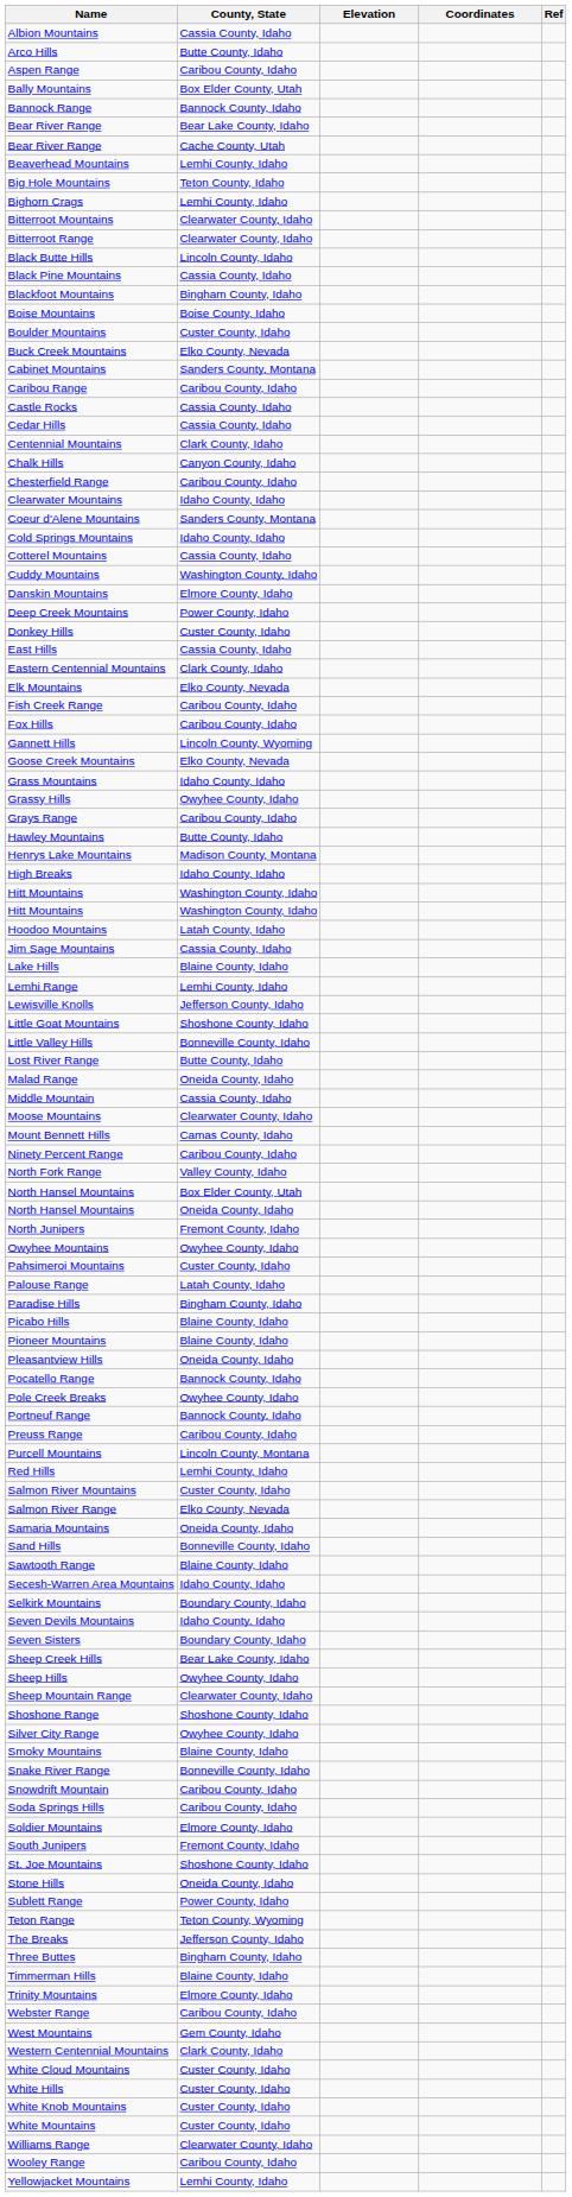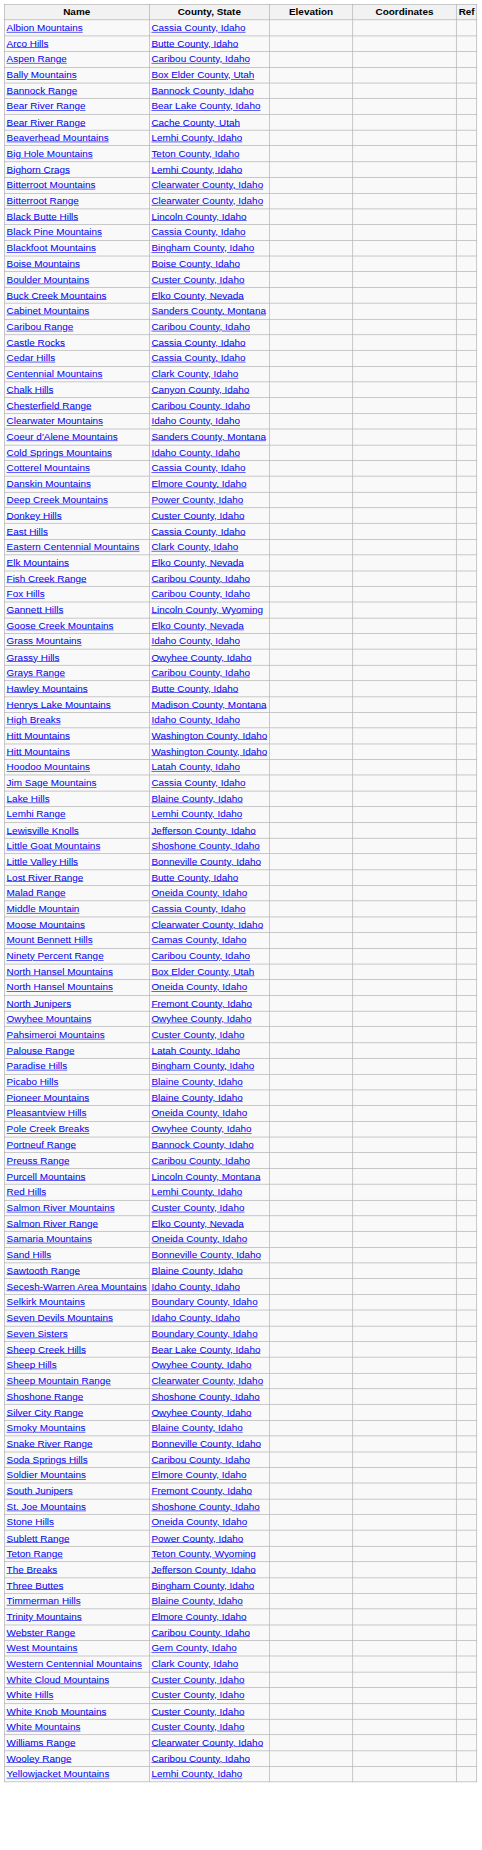 <table class="wikitable sortable static-row-numbers"  style="white-space: nowrap">
 <tr>
 <th>Name</th>
 <th scope="col" style="width: 120pt;">County, State</th>
 <th scope="col" style="width: 95pt;">Elevation</th>
 <th scope="col" style="width: 120pt;">Coordinates</th>
 <th class="unsortable">Ref</th>
 </tr>
 <tr>
 <td><a href='#'>Albion Mountains</a></td>
 <td><a href='#'>Cassia County,  Idaho</a></td>
 <td></td>
 <td></td>
 <td></td>
 </tr>
 <tr>
 <td><a href='#'>Arco Hills</a></td>
 <td><a href='#'>Butte County,  Idaho</a></td>
 <td></td>
 <td></td>
 <td></td>
 </tr>
 <tr>
 <td><a href='#'>Aspen Range</a></td>
 <td><a href='#'>Caribou County,  Idaho</a></td>
 <td></td>
 <td></td>
 <td></td>
 </tr>
 <tr>
 <td><a href='#'>Bally Mountains</a></td>
 <td><a href='#'>Box Elder County,  Utah</a></td>
 <td></td>
 <td></td>
 <td></td>
 </tr>
 <tr>
 <td><a href='#'>Bannock Range</a></td>
 <td><a href='#'>Bannock County,  Idaho</a></td>
 <td></td>
 <td></td>
 <td></td>
 </tr>
 <tr>
 <td><a href='#'>Bear River Range</a></td>
 <td><a href='#'>Bear Lake County,  Idaho</a></td>
 <td></td>
 <td></td>
 <td></td>
 </tr>
 <tr>
 <td><a href='#'>Bear River Range</a></td>
 <td><a href='#'>Cache County,  Utah</a></td>
 <td></td>
 <td></td>
 <td></td>
 </tr>
 <tr>
 <td><a href='#'>Beaverhead Mountains</a></td>
 <td><a href='#'>Lemhi County,  Idaho</a></td>
 <td></td>
 <td></td>
 <td></td>
 </tr>
 <tr>
 <td><a href='#'>Big Hole Mountains</a></td>
 <td><a href='#'>Teton County,  Idaho</a></td>
 <td></td>
 <td></td>
 <td></td>
 </tr>
 <tr>
 <td><a href='#'>Bighorn Crags</a></td>
 <td><a href='#'>Lemhi County,  Idaho</a></td>
 <td></td>
 <td></td>
 <td></td>
 </tr>
 <tr>
 <td><a href='#'>Bitterroot Mountains</a></td>
 <td><a href='#'>Clearwater County,  Idaho</a></td>
 <td></td>
 <td></td>
 <td></td>
 </tr>
 <tr>
 <td><a href='#'>Bitterroot Range</a></td>
 <td><a href='#'>Clearwater County,  Idaho</a></td>
 <td></td>
 <td></td>
 <td></td>
 </tr>
 <tr>
 <td><a href='#'>Black Butte Hills</a></td>
 <td><a href='#'>Lincoln County,  Idaho</a></td>
 <td></td>
 <td></td>
 <td></td>
 </tr>
 <tr>
 <td><a href='#'>Black Pine Mountains</a></td>
 <td><a href='#'>Cassia County,  Idaho</a></td>
 <td></td>
 <td></td>
 <td></td>
 </tr>
 <tr>
 <td><a href='#'>Blackfoot Mountains</a></td>
 <td><a href='#'>Bingham County,  Idaho</a></td>
 <td></td>
 <td></td>
 <td></td>
 </tr>
 <tr>
 <td><a href='#'>Boise Mountains</a></td>
 <td><a href='#'>Boise County,  Idaho</a></td>
 <td></td>
 <td></td>
 <td></td>
 </tr>
 <tr>
 <td><a href='#'>Boulder Mountains</a></td>
 <td><a href='#'>Custer County,  Idaho</a></td>
 <td></td>
 <td></td>
 <td></td>
 </tr>
 <tr>
 <td><a href='#'>Buck Creek Mountains</a></td>
 <td><a href='#'>Elko County,  Nevada</a></td>
 <td></td>
 <td></td>
 <td></td>
 </tr>
 <tr>
 <td><a href='#'>Cabinet Mountains</a></td>
 <td><a href='#'>Sanders County,  Montana</a></td>
 <td></td>
 <td></td>
 <td></td>
 </tr>
 <tr>
 <td><a href='#'>Caribou Range</a></td>
 <td><a href='#'>Caribou County,  Idaho</a></td>
 <td></td>
 <td></td>
 <td></td>
 </tr>
 <tr>
 <td><a href='#'>Castle Rocks</a></td>
 <td><a href='#'>Cassia County,  Idaho</a></td>
 <td></td>
 <td></td>
 <td></td>
 </tr>
 <tr>
 <td><a href='#'>Cedar Hills</a></td>
 <td><a href='#'>Cassia County,  Idaho</a></td>
 <td></td>
 <td></td>
 <td></td>
 </tr>
 <tr>
 <td><a href='#'>Centennial Mountains</a></td>
 <td><a href='#'>Clark County,  Idaho</a></td>
 <td></td>
 <td></td>
 <td></td>
 </tr>
 <tr>
 <td><a href='#'>Chalk Hills</a></td>
 <td><a href='#'>Canyon County,  Idaho</a></td>
 <td></td>
 <td></td>
 <td></td>
 </tr>
 <tr>
 <td><a href='#'>Chesterfield Range</a></td>
 <td><a href='#'>Caribou County,  Idaho</a></td>
 <td></td>
 <td></td>
 <td></td>
 </tr>
 <tr>
 <td><a href='#'>Clearwater Mountains</a></td>
 <td><a href='#'>Idaho County,  Idaho</a></td>
 <td></td>
 <td></td>
 <td></td>
 </tr>
 <tr>
 <td><a href='#'>Coeur d'Alene Mountains</a></td>
 <td><a href='#'>Sanders County,  Montana</a></td>
 <td></td>
 <td></td>
 <td></td>
 </tr>
 <tr>
 <td><a href='#'>Cold Springs Mountains</a></td>
 <td><a href='#'>Idaho County,  Idaho</a></td>
 <td></td>
 <td></td>
 <td></td>
 </tr>
 <tr>
 <td><a href='#'>Cotterel Mountains</a></td>
 <td><a href='#'>Cassia County,  Idaho</a></td>
-<td></td>
-<td></td>
-<td></td>
-</tr>
-<tr>
-<td><a href='#'>Cuddy Mountains</a></td>
-<td><a href='#'>Washington County,  Idaho</a></td>
 <td></td>
 <td></td>
 <td></td>
 </tr>
 <tr>
 <td><a href='#'>Danskin Mountains</a></td>
 <td><a href='#'>Elmore County,  Idaho</a></td>
 <td></td>
 <td></td>
 <td></td>
 </tr>
 <tr>
 <td><a href='#'>Deep Creek Mountains</a></td>
 <td><a href='#'>Power County,  Idaho</a></td>
 <td></td>
 <td></td>
 <td></td>
 </tr>
 <tr>
 <td><a href='#'>Donkey Hills</a></td>
 <td><a href='#'>Custer County,  Idaho</a></td>
 <td></td>
 <td></td>
 <td></td>
 </tr>
 <tr>
 <td><a href='#'>East Hills</a></td>
 <td><a href='#'>Cassia County,  Idaho</a></td>
 <td></td>
 <td></td>
 <td></td>
 </tr>
 <tr>
 <td><a href='#'>Eastern Centennial Mountains</a></td>
 <td><a href='#'>Clark County,  Idaho</a></td>
 <td></td>
 <td></td>
 <td></td>
 </tr>
 <tr>
 <td><a href='#'>Elk Mountains</a></td>
 <td><a href='#'>Elko County,  Nevada</a></td>
 <td></td>
 <td></td>
 <td></td>
 </tr>
 <tr>
 <td><a href='#'>Fish Creek Range</a></td>
 <td><a href='#'>Caribou County,  Idaho</a></td>
 <td></td>
 <td></td>
 <td></td>
 </tr>
 <tr>
 <td><a href='#'>Fox Hills</a></td>
 <td><a href='#'>Caribou County,  Idaho</a></td>
 <td></td>
 <td></td>
 <td></td>
 </tr>
 <tr>
 <td><a href='#'>Gannett Hills</a></td>
 <td><a href='#'>Lincoln County,  Wyoming</a></td>
 <td></td>
 <td></td>
 <td></td>
 </tr>
 <tr>
 <td><a href='#'>Goose Creek Mountains</a></td>
 <td><a href='#'>Elko County,  Nevada</a></td>
 <td></td>
 <td></td>
 <td></td>
 </tr>
 <tr>
 <td><a href='#'>Grass Mountains</a></td>
 <td><a href='#'>Idaho County,  Idaho</a></td>
 <td></td>
 <td></td>
 <td></td>
 </tr>
 <tr>
 <td><a href='#'>Grassy Hills</a></td>
 <td><a href='#'>Owyhee County,  Idaho</a></td>
 <td></td>
 <td></td>
 <td></td>
 </tr>
 <tr>
 <td><a href='#'>Grays Range</a></td>
 <td><a href='#'>Caribou County,  Idaho</a></td>
 <td></td>
 <td></td>
 <td></td>
 </tr>
 <tr>
 <td><a href='#'>Hawley Mountains</a></td>
 <td><a href='#'>Butte County,  Idaho</a></td>
 <td></td>
 <td></td>
 <td></td>
 </tr>
 <tr>
 <td><a href='#'>Henrys Lake Mountains</a></td>
 <td><a href='#'>Madison County,  Montana</a></td>
 <td></td>
 <td></td>
 <td></td>
 </tr>
 <tr>
 <td><a href='#'>High Breaks</a></td>
 <td><a href='#'>Idaho County,  Idaho</a></td>
 <td></td>
 <td></td>
 <td></td>
 </tr>
 <tr>
 <td><a href='#'>Hitt Mountains</a></td>
 <td><a href='#'>Washington County,  Idaho</a></td>
 <td></td>
 <td></td>
 <td></td>
 </tr>
 <tr>
 <td><a href='#'>Hitt Mountains</a></td>
 <td><a href='#'>Washington County,  Idaho</a></td>
 <td></td>
 <td></td>
 <td></td>
 </tr>
 <tr>
 <td><a href='#'>Hoodoo Mountains</a></td>
 <td><a href='#'>Latah County,  Idaho</a></td>
 <td></td>
 <td></td>
 <td></td>
 </tr>
 <tr>
 <td><a href='#'>Jim Sage Mountains</a></td>
 <td><a href='#'>Cassia County,  Idaho</a></td>
 <td></td>
 <td></td>
 <td></td>
 </tr>
 <tr>
 <td><a href='#'>Lake Hills</a></td>
 <td><a href='#'>Blaine County,  Idaho</a></td>
 <td></td>
 <td></td>
 <td></td>
 </tr>
 <tr>
 <td><a href='#'>Lemhi Range</a></td>
 <td><a href='#'>Lemhi County,  Idaho</a></td>
 <td></td>
 <td></td>
 <td></td>
 </tr>
 <tr>
 <td><a href='#'>Lewisville Knolls</a></td>
 <td><a href='#'>Jefferson County,  Idaho</a></td>
 <td></td>
 <td></td>
 <td></td>
 </tr>
 <tr>
 <td><a href='#'>Little Goat Mountains</a></td>
 <td><a href='#'>Shoshone County,  Idaho</a></td>
 <td></td>
 <td></td>
 <td></td>
 </tr>
 <tr>
 <td><a href='#'>Little Valley Hills</a></td>
 <td><a href='#'>Bonneville County,  Idaho</a></td>
 <td></td>
 <td></td>
 <td></td>
 </tr>
 <tr>
 <td><a href='#'>Lost River Range</a></td>
 <td><a href='#'>Butte County,  Idaho</a></td>
 <td></td>
 <td></td>
 <td></td>
 </tr>
 <tr>
 <td><a href='#'>Malad Range</a></td>
 <td><a href='#'>Oneida County,  Idaho</a></td>
 <td></td>
 <td></td>
 <td></td>
 </tr>
 <tr>
 <td><a href='#'>Middle Mountain</a></td>
 <td><a href='#'>Cassia County,  Idaho</a></td>
 <td></td>
 <td></td>
 <td></td>
 </tr>
 <tr>
 <td><a href='#'>Moose Mountains</a></td>
 <td><a href='#'>Clearwater County,  Idaho</a></td>
 <td></td>
 <td></td>
 <td></td>
 </tr>
 <tr>
 <td><a href='#'>Mount Bennett Hills</a></td>
 <td><a href='#'>Camas County,  Idaho</a></td>
 <td></td>
 <td></td>
 <td></td>
 </tr>
 <tr>
 <td><a href='#'>Ninety Percent Range</a></td>
 <td><a href='#'>Caribou County,  Idaho</a></td>
 <td></td>
 <td></td>
 <td></td>
 </tr>
 <tr>
-<td><a href='#'>North Fork Range</a></td>
-<td><a href='#'>Valley County,  Idaho</a></td>
-<td></td>
-<td></td>
-<td></td>
-</tr>
-<tr>
 <td><a href='#'>North Hansel Mountains</a></td>
 <td><a href='#'>Box Elder County,  Utah</a></td>
 <td></td>
 <td></td>
 <td></td>
 </tr>
 <tr>
 <td><a href='#'>North Hansel Mountains</a></td>
 <td><a href='#'>Oneida County,  Idaho</a></td>
 <td></td>
 <td></td>
 <td></td>
 </tr>
 <tr>
 <td><a href='#'>North Junipers</a></td>
 <td><a href='#'>Fremont County,  Idaho</a></td>
 <td></td>
 <td></td>
 <td></td>
 </tr>
 <tr>
 <td><a href='#'>Owyhee Mountains</a></td>
 <td><a href='#'>Owyhee County,  Idaho</a></td>
 <td></td>
 <td></td>
 <td></td>
 </tr>
 <tr>
 <td><a href='#'>Pahsimeroi Mountains</a></td>
 <td><a href='#'>Custer County,  Idaho</a></td>
 <td></td>
 <td></td>
 <td></td>
 </tr>
 <tr>
 <td><a href='#'>Palouse Range</a></td>
 <td><a href='#'>Latah County,  Idaho</a></td>
 <td></td>
 <td></td>
 <td></td>
 </tr>
 <tr>
 <td><a href='#'>Paradise Hills</a></td>
 <td><a href='#'>Bingham County,  Idaho</a></td>
 <td></td>
 <td></td>
 <td></td>
 </tr>
 <tr>
 <td><a href='#'>Picabo Hills</a></td>
 <td><a href='#'>Blaine County,  Idaho</a></td>
 <td></td>
 <td></td>
 <td></td>
 </tr>
 <tr>
 <td><a href='#'>Pioneer Mountains</a></td>
 <td><a href='#'>Blaine County,  Idaho</a></td>
 <td></td>
 <td></td>
 <td></td>
 </tr>
 <tr>
 <td><a href='#'>Pleasantview Hills</a></td>
 <td><a href='#'>Oneida County,  Idaho</a></td>
-<td></td>
-<td></td>
-<td></td>
-</tr>
-<tr>
-<td><a href='#'>Pocatello Range</a></td>
-<td><a href='#'>Bannock County,  Idaho</a></td>
 <td></td>
 <td></td>
 <td></td>
 </tr>
 <tr>
 <td><a href='#'>Pole Creek Breaks</a></td>
 <td><a href='#'>Owyhee County,  Idaho</a></td>
 <td></td>
 <td></td>
 <td></td>
 </tr>
 <tr>
 <td><a href='#'>Portneuf Range</a></td>
 <td><a href='#'>Bannock County,  Idaho</a></td>
 <td></td>
 <td></td>
 <td></td>
 </tr>
 <tr>
 <td><a href='#'>Preuss Range</a></td>
 <td><a href='#'>Caribou County,  Idaho</a></td>
 <td></td>
 <td></td>
 <td></td>
 </tr>
 <tr>
 <td><a href='#'>Purcell Mountains</a></td>
 <td><a href='#'>Lincoln County,  Montana</a></td>
 <td></td>
 <td></td>
 <td></td>
 </tr>
 <tr>
 <td><a href='#'>Red Hills</a></td>
 <td><a href='#'>Lemhi County,  Idaho</a></td>
 <td></td>
 <td></td>
 <td></td>
 </tr>
 <tr>
 <td><a href='#'>Salmon River Mountains</a></td>
 <td><a href='#'>Custer County,  Idaho</a></td>
 <td></td>
 <td></td>
 <td></td>
 </tr>
 <tr>
 <td><a href='#'>Salmon River Range</a></td>
 <td><a href='#'>Elko County,  Nevada</a></td>
 <td></td>
 <td></td>
 <td></td>
 </tr>
 <tr>
 <td><a href='#'>Samaria Mountains</a></td>
 <td><a href='#'>Oneida County,  Idaho</a></td>
 <td></td>
 <td></td>
 <td></td>
 </tr>
 <tr>
 <td><a href='#'>Sand Hills</a></td>
 <td><a href='#'>Bonneville County,  Idaho</a></td>
 <td></td>
 <td></td>
 <td></td>
 </tr>
 <tr>
 <td><a href='#'>Sawtooth Range</a></td>
 <td><a href='#'>Blaine County,  Idaho</a></td>
 <td></td>
 <td></td>
 <td></td>
 </tr>
 <tr>
 <td><a href='#'>Secesh-Warren Area Mountains</a></td>
 <td><a href='#'>Idaho County,  Idaho</a></td>
 <td></td>
 <td></td>
 <td></td>
 </tr>
 <tr>
 <td><a href='#'>Selkirk Mountains</a></td>
 <td><a href='#'>Boundary County,  Idaho</a></td>
 <td></td>
 <td></td>
 <td></td>
 </tr>
 <tr>
 <td><a href='#'>Seven Devils Mountains</a></td>
 <td><a href='#'>Idaho County,  Idaho</a></td>
 <td></td>
 <td></td>
 <td></td>
 </tr>
 <tr>
 <td><a href='#'>Seven Sisters</a></td>
 <td><a href='#'>Boundary County,  Idaho</a></td>
 <td></td>
 <td></td>
 <td></td>
 </tr>
 <tr>
 <td><a href='#'>Sheep Creek Hills</a></td>
 <td><a href='#'>Bear Lake County,  Idaho</a></td>
 <td></td>
 <td></td>
 <td></td>
 </tr>
 <tr>
 <td><a href='#'>Sheep Hills</a></td>
 <td><a href='#'>Owyhee County,  Idaho</a></td>
 <td></td>
 <td></td>
 <td></td>
 </tr>
 <tr>
 <td><a href='#'>Sheep Mountain Range</a></td>
 <td><a href='#'>Clearwater County,  Idaho</a></td>
 <td></td>
 <td></td>
 <td></td>
 </tr>
 <tr>
 <td><a href='#'>Shoshone Range</a></td>
 <td><a href='#'>Shoshone County,  Idaho</a></td>
 <td></td>
 <td></td>
 <td></td>
 </tr>
 <tr>
 <td><a href='#'>Silver City Range</a></td>
 <td><a href='#'>Owyhee County,  Idaho</a></td>
 <td></td>
 <td></td>
 <td></td>
 </tr>
 <tr>
 <td><a href='#'>Smoky Mountains</a></td>
 <td><a href='#'>Blaine County,  Idaho</a></td>
 <td></td>
 <td></td>
 <td></td>
 </tr>
 <tr>
 <td><a href='#'>Snake River Range</a></td>
 <td><a href='#'>Bonneville County,  Idaho</a></td>
 <td></td>
 <td></td>
 <td></td>
 </tr>
 <tr>
-<td><a href='#'>Snowdrift Mountain</a></td>
-<td><a href='#'>Caribou County,  Idaho</a></td>
-<td></td>
-<td></td>
-<td></td>
-</tr>
-<tr>
 <td><a href='#'>Soda Springs Hills</a></td>
 <td><a href='#'>Caribou County,  Idaho</a></td>
 <td></td>
 <td></td>
 <td></td>
 </tr>
 <tr>
 <td><a href='#'>Soldier Mountains</a></td>
 <td><a href='#'>Elmore County,  Idaho</a></td>
 <td></td>
 <td></td>
 <td></td>
 </tr>
 <tr>
 <td><a href='#'>South Junipers</a></td>
 <td><a href='#'>Fremont County,  Idaho</a></td>
 <td></td>
 <td></td>
 <td></td>
 </tr>
 <tr>
 <td><a href='#'>St. Joe Mountains</a></td>
 <td><a href='#'>Shoshone County,  Idaho</a></td>
 <td></td>
 <td></td>
 <td></td>
 </tr>
 <tr>
 <td><a href='#'>Stone Hills</a></td>
 <td><a href='#'>Oneida County,  Idaho</a></td>
 <td></td>
 <td></td>
 <td></td>
 </tr>
 <tr>
 <td><a href='#'>Sublett Range</a></td>
 <td><a href='#'>Power County,  Idaho</a></td>
 <td></td>
 <td></td>
 <td></td>
 </tr>
 <tr>
 <td><a href='#'>Teton Range</a></td>
 <td><a href='#'>Teton County,  Wyoming</a></td>
 <td></td>
 <td></td>
 <td></td>
 </tr>
 <tr>
 <td><a href='#'>The Breaks</a></td>
 <td><a href='#'>Jefferson County,  Idaho</a></td>
 <td></td>
 <td></td>
 <td></td>
 </tr>
 <tr>
 <td><a href='#'>Three Buttes</a></td>
 <td><a href='#'>Bingham County,  Idaho</a></td>
 <td></td>
 <td></td>
 <td></td>
 </tr>
 <tr>
 <td><a href='#'>Timmerman Hills</a></td>
 <td><a href='#'>Blaine County,  Idaho</a></td>
 <td></td>
 <td></td>
 <td></td>
 </tr>
 <tr>
 <td><a href='#'>Trinity Mountains</a></td>
 <td><a href='#'>Elmore County,  Idaho</a></td>
 <td></td>
 <td></td>
 <td></td>
 </tr>
 <tr>
 <td><a href='#'>Webster Range</a></td>
 <td><a href='#'>Caribou County,  Idaho</a></td>
 <td></td>
 <td></td>
 <td></td>
 </tr>
 <tr>
 <td><a href='#'>West Mountains</a></td>
 <td><a href='#'>Gem County,  Idaho</a></td>
 <td></td>
 <td></td>
 <td></td>
 </tr>
 <tr>
 <td><a href='#'>Western Centennial Mountains</a></td>
 <td><a href='#'>Clark County,  Idaho</a></td>
 <td></td>
 <td></td>
 <td></td>
 </tr>
 <tr>
 <td><a href='#'>White Cloud Mountains</a></td>
 <td><a href='#'>Custer County,  Idaho</a></td>
 <td></td>
 <td></td>
 <td></td>
 </tr>
 <tr>
 <td><a href='#'>White Hills</a></td>
 <td><a href='#'>Custer County,  Idaho</a></td>
 <td></td>
 <td></td>
 <td></td>
 </tr>
 <tr>
 <td><a href='#'>White Knob Mountains</a></td>
 <td><a href='#'>Custer County,  Idaho</a></td>
 <td></td>
 <td></td>
 <td></td>
 </tr>
 <tr>
 <td><a href='#'>White Mountains</a></td>
 <td><a href='#'>Custer County,  Idaho</a></td>
 <td></td>
 <td></td>
 <td></td>
 </tr>
 <tr>
 <td><a href='#'>Williams Range</a></td>
 <td><a href='#'>Clearwater County,  Idaho</a></td>
 <td></td>
 <td></td>
 <td></td>
 </tr>
 <tr>
 <td><a href='#'>Wooley Range</a></td>
 <td><a href='#'>Caribou County,  Idaho</a></td>
 <td></td>
 <td></td>
 <td></td>
 </tr>
 <tr>
 <td><a href='#'>Yellowjacket Mountains</a></td>
 <td><a href='#'>Lemhi County,  Idaho</a></td>
 <td></td>
 <td></td>
 <td></td>
 </tr>
 </table>
